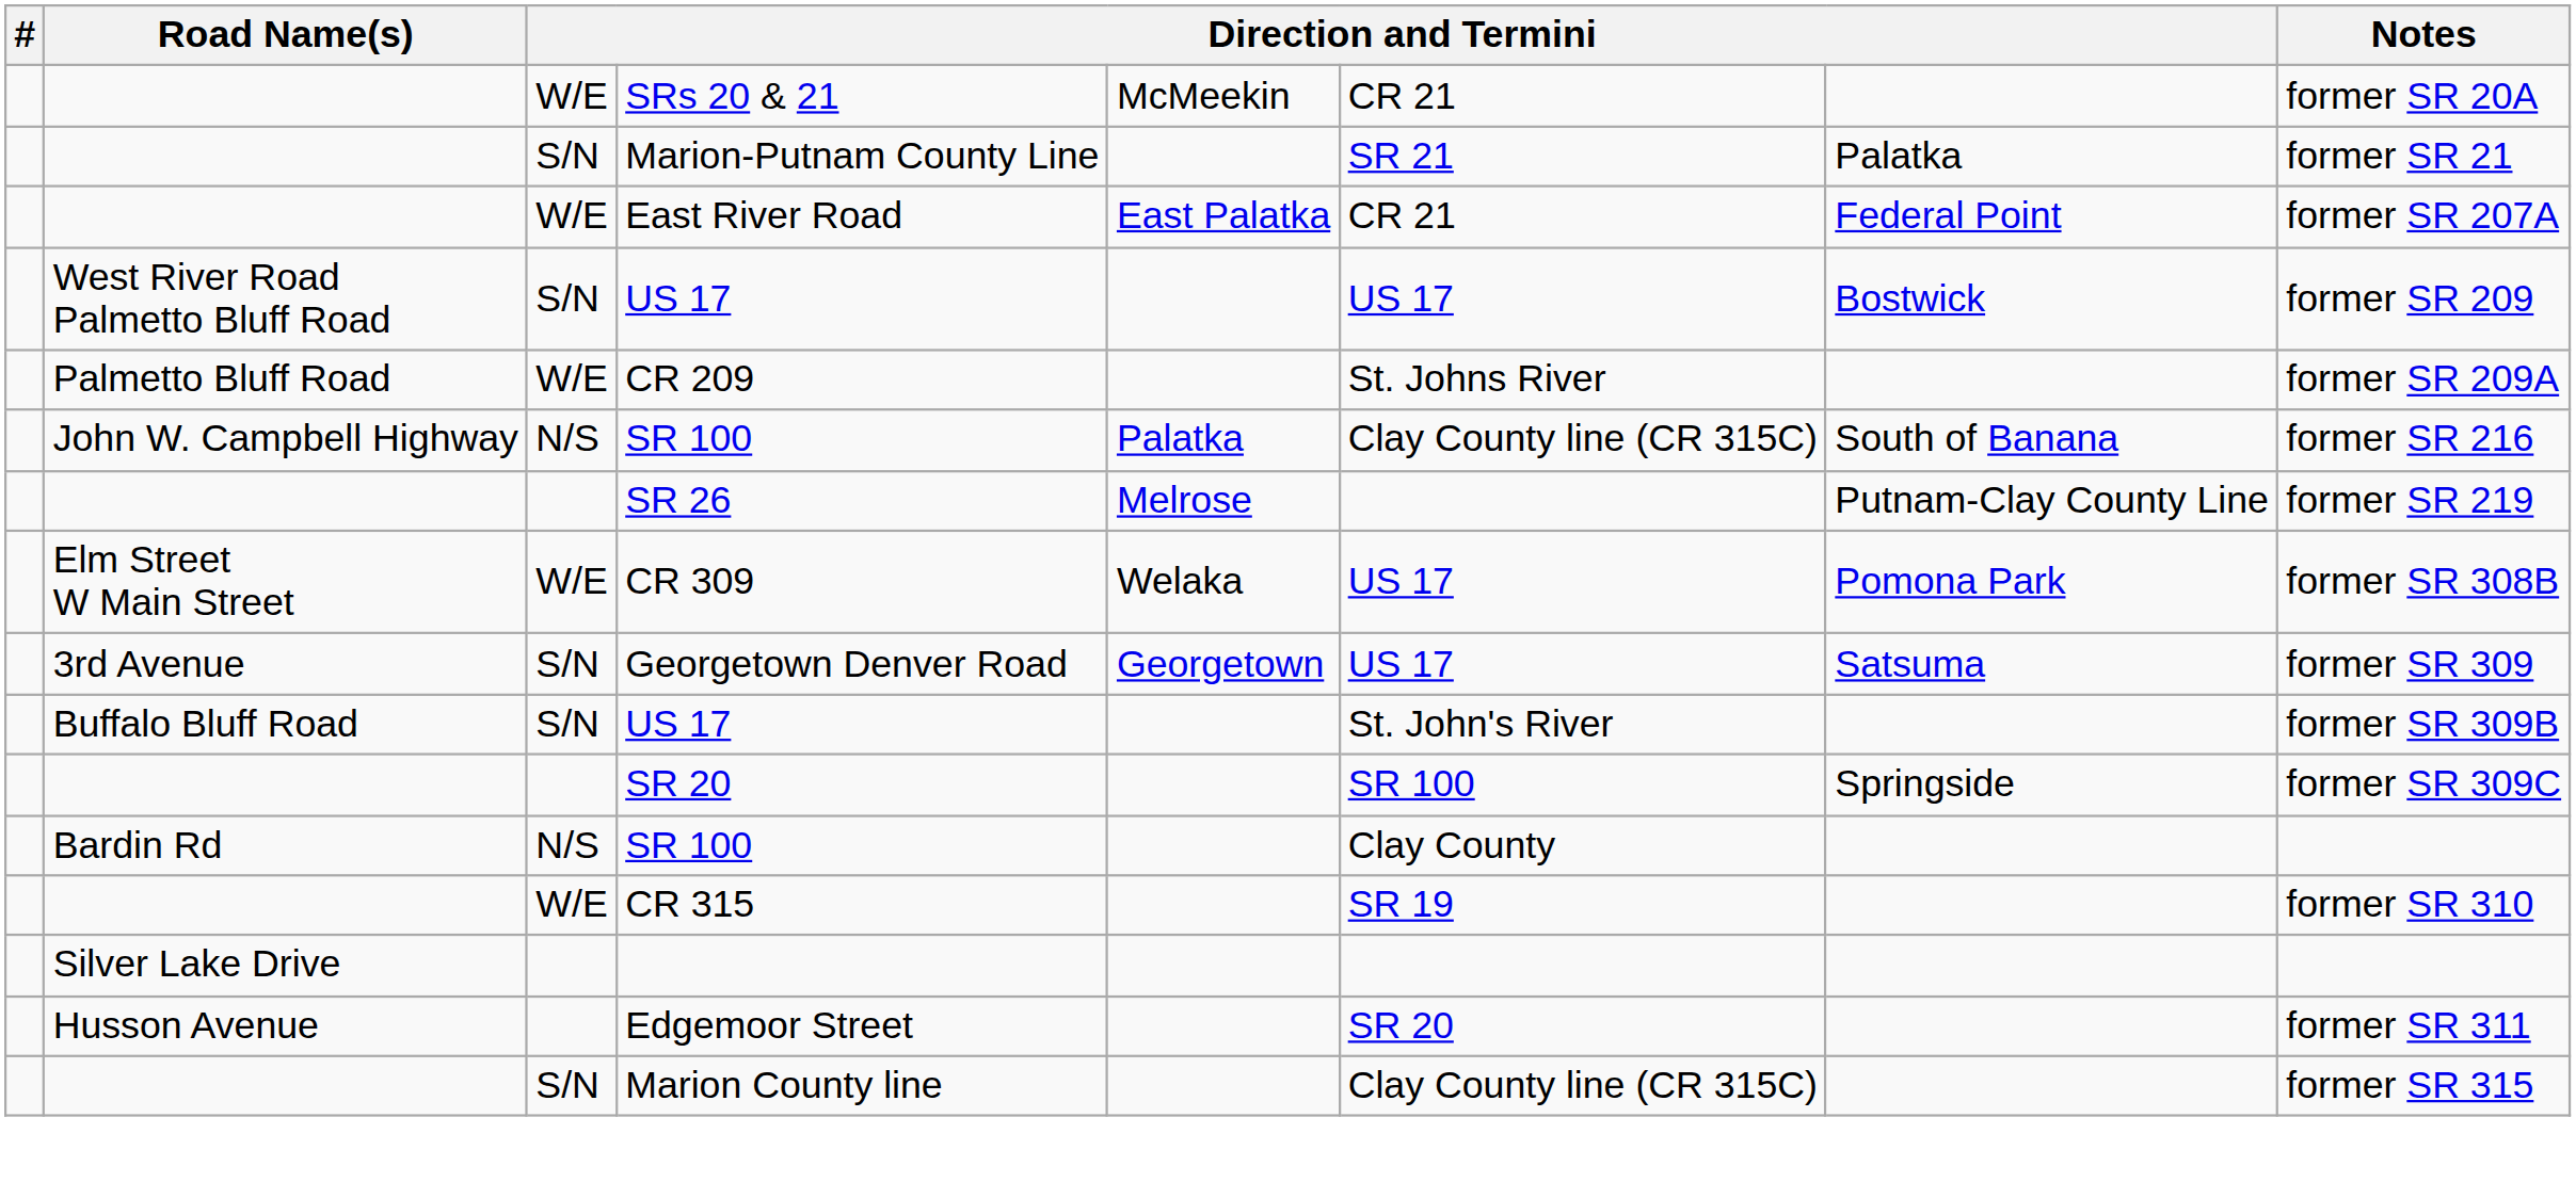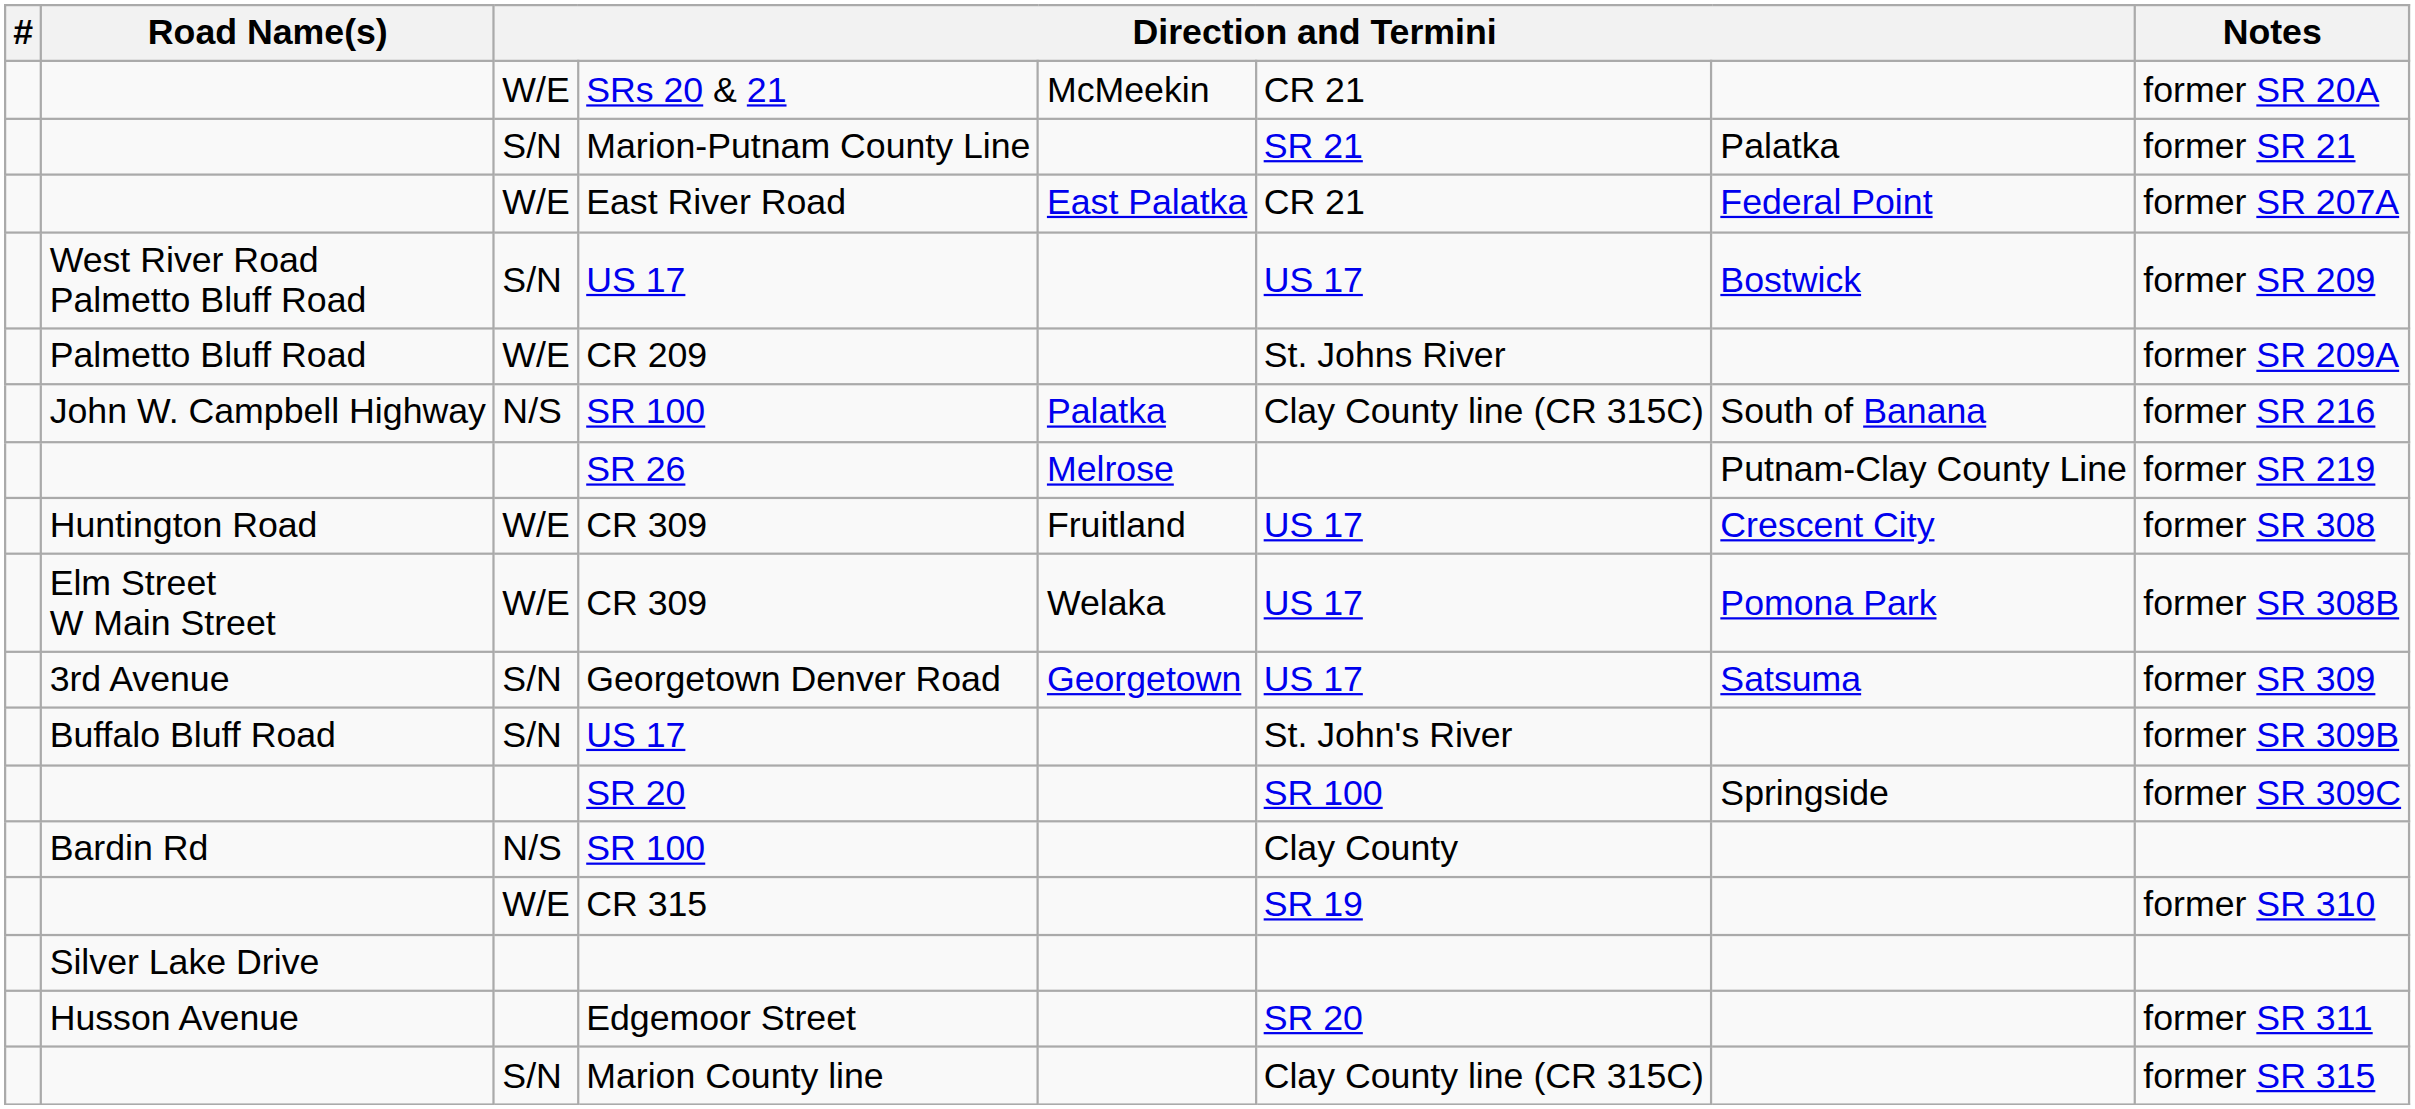 <table class="wikitable">
 <tr>
 <th align=center>#</th>
 <th>Road Name(s)</th>
 <th colspan=5>Direction and Termini</th>
 <th>Notes</th>
 </tr>
 <tr>
 <td></td>
 <td></td>
 <td>W/E</td>
 <td><a href='#'>SRs 20</a> & <a href='#'>21</a></td>
 <td>McMeekin</td>
 <td>CR 21</td>
 <td></td>
 <td>former <a href='#'>SR 20A</a></td>
 </tr>
 <tr>
 <td></td>
 <td></td>
 <td>S/N</td>
 <td>Marion-Putnam County Line</td>
 <td></td>
 <td><a href='#'>SR 21</a></td>
 <td>Palatka</td>
 <td>former <a href='#'>SR 21</a></td>
 </tr>
 <tr>
 <td></td>
 <td></td>
 <td>W/E</td>
 <td>East River Road</td>
 <td><a href='#'>East Palatka</a></td>
 <td>CR 21</td>
 <td><a href='#'>Federal Point</a></td>
 <td>former <a href='#'>SR 207A</a></td>
 </tr>
 <tr>
 <td></td>
 <td>West River Road<br>Palmetto Bluff Road</td>
 <td>S/N</td>
 <td><a href='#'>US 17</a></td>
 <td></td>
 <td><a href='#'>US 17</a></td>
 <td><a href='#'>Bostwick</a></td>
 <td>former <a href='#'>SR 209</a></td>
 </tr>
 <tr>
 <td></td>
 <td>Palmetto Bluff Road</td>
 <td>W/E</td>
 <td>CR 209</td>
 <td></td>
 <td>St. Johns River</td>
 <td></td>
 <td>former <a href='#'>SR 209A</a></td>
 </tr>
 <tr>
 <td></td>
 <td>John W. Campbell Highway</td>
 <td>N/S</td>
 <td><a href='#'>SR 100</a></td>
 <td><a href='#'>Palatka</a></td>
 <td>Clay County line (CR 315C)</td>
 <td>South of <a href='#'>Banana</a></td>
 <td>former <a href='#'>SR 216</a></td>
 </tr>
 <tr>
 <td></td>
 <td></td>
 <td></td>
 <td><a href='#'>SR 26</a></td>
 <td><a href='#'>Melrose</a></td>
 <td></td>
 <td>Putnam-Clay County Line</td>
 <td>former <a href='#'>SR 219</a></td>
+</tr>
+<tr>
+<td></td>
+<td>Huntington Road</td>
+<td>W/E</td>
+<td>CR 309</td>
+<td>Fruitland</td>
+<td><a href='#'>US 17</a></td>
+<td><a href='#'>Crescent City</a></td>
+<td>former <a href='#'>SR 308</a></td>
 </tr>
 <tr>
 <td></td>
 <td>Elm Street<br>W Main Street</td>
 <td>W/E</td>
 <td>CR 309</td>
 <td>Welaka</td>
 <td><a href='#'>US 17</a></td>
 <td><a href='#'>Pomona Park</a></td>
 <td>former <a href='#'>SR 308B</a></td>
 </tr>
 <tr>
 <td></td>
 <td>3rd Avenue</td>
 <td>S/N</td>
 <td>Georgetown Denver Road</td>
 <td><a href='#'>Georgetown</a></td>
 <td><a href='#'>US 17</a></td>
 <td><a href='#'>Satsuma</a></td>
 <td>former <a href='#'>SR 309</a></td>
 </tr>
 <tr>
 <td></td>
 <td>Buffalo Bluff Road</td>
 <td>S/N</td>
 <td><a href='#'>US 17</a></td>
 <td></td>
 <td>St. John's River</td>
 <td></td>
 <td>former <a href='#'>SR 309B</a></td>
 </tr>
 <tr>
 <td></td>
 <td></td>
 <td></td>
 <td><a href='#'>SR 20</a></td>
 <td></td>
 <td><a href='#'>SR 100</a></td>
 <td>Springside</td>
 <td>former <a href='#'>SR 309C</a></td>
 </tr>
 <tr>
 <td></td>
 <td>Bardin Rd</td>
 <td>N/S</td>
 <td><a href='#'>SR 100</a></td>
 <td></td>
 <td>Clay County</td>
 <td></td>
 <td></td>
 </tr>
 <tr>
 <td></td>
 <td></td>
 <td>W/E</td>
 <td>CR 315</td>
 <td></td>
 <td><a href='#'>SR 19</a></td>
 <td></td>
 <td>former <a href='#'>SR 310</a></td>
 </tr>
 <tr>
 <td></td>
 <td>Silver Lake Drive</td>
 <td></td>
 <td></td>
 <td></td>
 <td></td>
 <td></td>
 <td></td>
 </tr>
 <tr>
 <td></td>
 <td>Husson Avenue</td>
 <td></td>
 <td>Edgemoor Street</td>
 <td></td>
 <td><a href='#'>SR 20</a></td>
 <td></td>
 <td>former <a href='#'>SR 311</a></td>
 </tr>
 <tr>
 <td></td>
 <td></td>
 <td>S/N</td>
 <td>Marion County line</td>
 <td></td>
 <td>Clay County line (CR 315C)</td>
 <td></td>
 <td>former <a href='#'>SR 315</a></td>
 </tr>
 </table>
